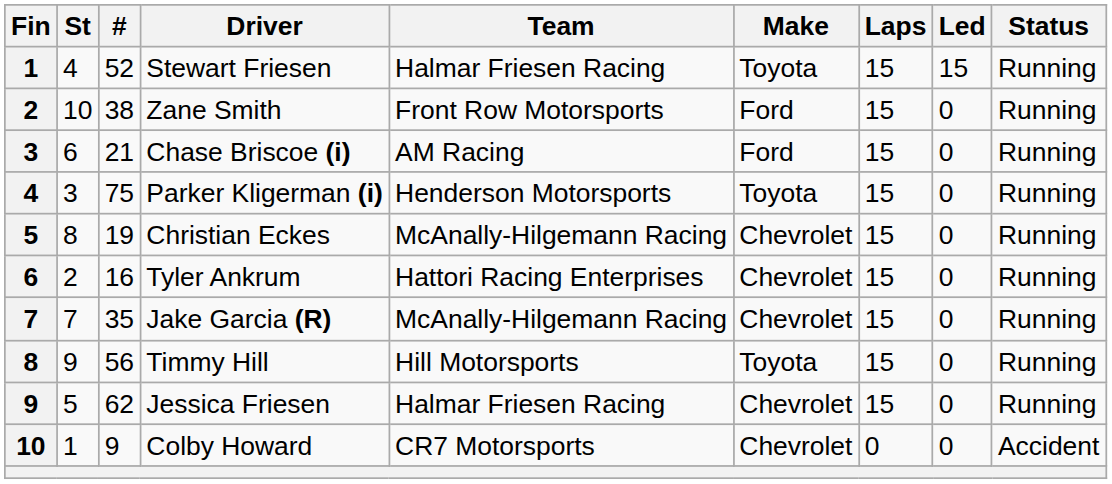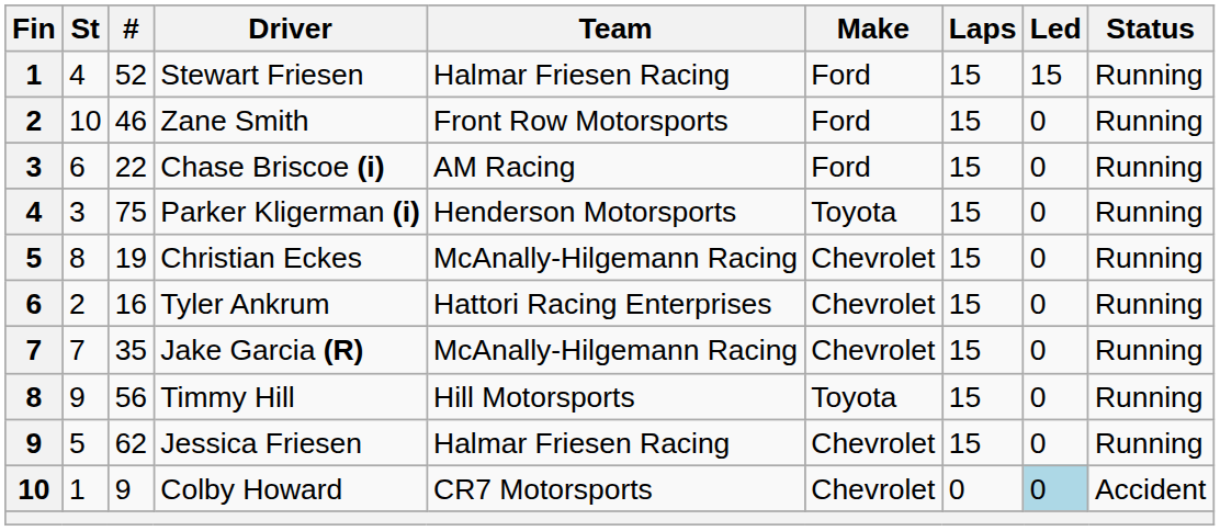 <table class="wikitable" style="font-size:95%">
 <tr>
 <th>Fin</th>
 <th>St</th>
 <th>#</th>
 <th>Driver</th>
 <th>Team</th>
 <th>Make</th>
 <th>Laps</th>
 <th>Led</th>
 <th>Status</th>
 </tr>
 <tr>
 <th>1</th>
 <td>4</td>
 <td>52</td>
 <td>Stewart Friesen</td>
 <td>Halmar Friesen Racing</td>
-<td>Toyota</td>
+<td>Ford</td>
 <td>15</td>
 <td>15</td>
 <td>Running</td>
 </tr>
 <tr>
 <th>2</th>
 <td>10</td>
-<td>38</td>
+<td>46</td>
 <td>Zane Smith</td>
 <td>Front Row Motorsports</td>
 <td>Ford</td>
 <td>15</td>
 <td>0</td>
 <td>Running</td>
 </tr>
 <tr>
 <th>3</th>
 <td>6</td>
-<td>21</td>
+<td>22</td>
 <td>Chase Briscoe <strong>(i)</strong></td>
 <td>AM Racing</td>
 <td>Ford</td>
 <td>15</td>
 <td>0</td>
 <td>Running</td>
 </tr>
 <tr>
 <th>4</th>
 <td>3</td>
 <td>75</td>
 <td>Parker Kligerman <strong>(i)</strong></td>
 <td>Henderson Motorsports</td>
 <td>Toyota</td>
 <td>15</td>
 <td>0</td>
 <td>Running</td>
 </tr>
 <tr>
 <th>5</th>
 <td>8</td>
 <td>19</td>
 <td>Christian Eckes</td>
 <td>McAnally-Hilgemann Racing</td>
 <td>Chevrolet</td>
 <td>15</td>
 <td>0</td>
 <td>Running</td>
 </tr>
 <tr>
 <th>6</th>
 <td>2</td>
 <td>16</td>
 <td>Tyler Ankrum</td>
 <td>Hattori Racing Enterprises</td>
 <td>Chevrolet</td>
 <td>15</td>
 <td>0</td>
 <td>Running</td>
 </tr>
 <tr>
 <th>7</th>
 <td>7</td>
 <td>35</td>
 <td>Jake Garcia <strong>(R)</strong></td>
 <td>McAnally-Hilgemann Racing</td>
 <td>Chevrolet</td>
 <td>15</td>
 <td>0</td>
 <td>Running</td>
 </tr>
 <tr>
 <th>8</th>
 <td>9</td>
 <td>56</td>
 <td>Timmy Hill</td>
 <td>Hill Motorsports</td>
 <td>Toyota</td>
 <td>15</td>
 <td>0</td>
 <td>Running</td>
 </tr>
 <tr>
 <th>9</th>
 <td>5</td>
 <td>62</td>
 <td>Jessica Friesen</td>
 <td>Halmar Friesen Racing</td>
 <td>Chevrolet</td>
 <td>15</td>
 <td>0</td>
 <td>Running</td>
 </tr>
 <tr>
 <th>10</th>
 <td>1</td>
 <td>9</td>
 <td>Colby Howard</td>
 <td>CR7 Motorsports</td>
 <td>Chevrolet</td>
 <td>0</td>
-<td>0</td>
+<td style="background: lightblue;">0</td>
 <td>Accident</td>
 </tr>
 <tr>
 <th colspan="9"></th>
 </tr>
 </table>
